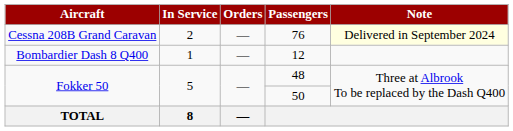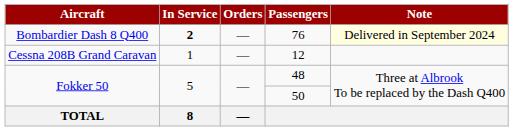 <table class="wikitable" style="text-align:center; margin:0.5em auto">
 <tr>
 <th style="background:#9c0000; color:white;">Aircraft</th>
 <th style="background:#9c0000; color:white;">In Service</th>
 <th style="background:#9c0000; color:white;">Orders</th>
 <th style="background:#9c0000; color:white;">Passengers</th>
 <th style="background:#9c0000; color:white;">Note</th>
 </tr>
 <tr>
-<td rowspan="1"><a href='#'>Cessna 208B Grand Caravan</a></td>
-<td>2</td>
+<td><a href='#'>Bombardier Dash 8 Q400</a></td>
+<td><strong>2</strong></td>
 <td>—</td>
 <td>76</td>
 <td style="background: lightyellow;">Delivered in September 2024</td>
 </tr>
 <tr>
-<td><a href='#'>Bombardier Dash 8 Q400</a></td>
+<td rowspan="1"><a href='#'>Cessna 208B Grand Caravan</a></td>
 <td rowspan="1">1</td>
 <td rowspan="1">—</td>
 <td>12</td>
 </tr>
 <tr>
 <td rowspan="2"><a href='#'>Fokker 50</a></td>
 <td rowspan="2">5</td>
 <td rowspan="2">—</td>
 <td>48</td>
 <td rowspan="2">Three  at <a href='#'>Albrook</a><br>To be replaced by the Dash Q400</td>
 </tr>
 <tr>
 <td>50</td>
 </tr>
 <tr>
 <th>TOTAL</th>
 <th>8</th>
 <th>—</th>
 <th colspan="3"></th>
 </tr>
 </table>
